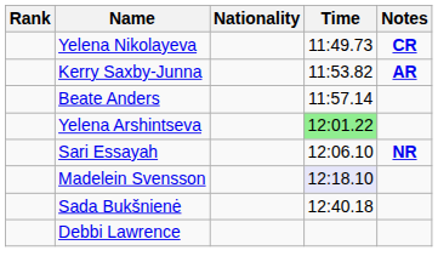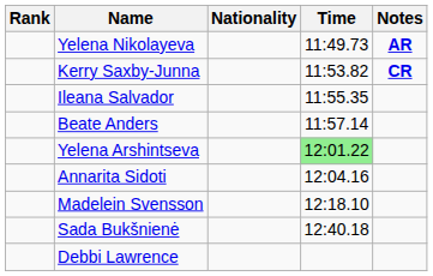 <table class="wikitable sortable" style="text-align:center">
 <tr>
 <th>Rank</th>
 <th>Name</th>
 <th>Nationality</th>
 <th>Time</th>
 <th>Notes</th>
 </tr>
 <tr>
 <td></td>
 <td align="left"><a href='#'>Yelena Nikolayeva</a></td>
 <td align=left></td>
 <td>11:49.73</td>
-<td><strong><a href='#'>CR</a></strong></td>
+<td><strong><a href='#'>AR</a></strong></td>
 </tr>
 <tr>
 <td></td>
 <td align="left"><a href='#'>Kerry Saxby-Junna</a></td>
 <td align=left></td>
 <td>11:53.82</td>
-<td><strong><a href='#'>AR</a></strong></td>
+<td><strong><a href='#'>CR</a></strong></td>
+</tr>
+<tr>
+<td></td>
+<td align="left"><a href='#'>Ileana Salvador</a></td>
+<td align=left></td>
+<td>11:55.35</td>
+<td></td>
 </tr>
 <tr>
 <td></td>
 <td align="left"><a href='#'>Beate Anders</a></td>
 <td align=left></td>
 <td>11:57.14</td>
 <td></td>
 </tr>
 <tr>
 <td></td>
 <td align="left"><a href='#'>Yelena Arshintseva</a></td>
 <td align=left></td>
 <td style="background: lightgreen;">12:01.22</td>
 <td></td>
 </tr>
 <tr>
 <td></td>
-<td align="left"><a href='#'>Sari Essayah</a></td>
+<td align="left"><a href='#'>Annarita Sidoti</a></td>
 <td align=left></td>
-<td>12:06.10</td>
-<td><strong><a href='#'>NR</a></strong></td>
+<td>12:04.16</td>
+<td></td>
 </tr>
 <tr>
 <td></td>
 <td align="left"><a href='#'>Madelein Svensson</a></td>
 <td align=left></td>
-<td style="background: lavender;">12:18.10</td>
+<td>12:18.10</td>
 <td></td>
 </tr>
 <tr>
 <td></td>
 <td align="left"><a href='#'>Sada Bukšnienė</a></td>
 <td align=left></td>
 <td>12:40.18</td>
 <td></td>
 </tr>
 <tr>
 <td></td>
 <td align="left"><a href='#'>Debbi Lawrence</a></td>
 <td align=left></td>
 <td></td>
 <td></td>
 </tr>
 </table>
